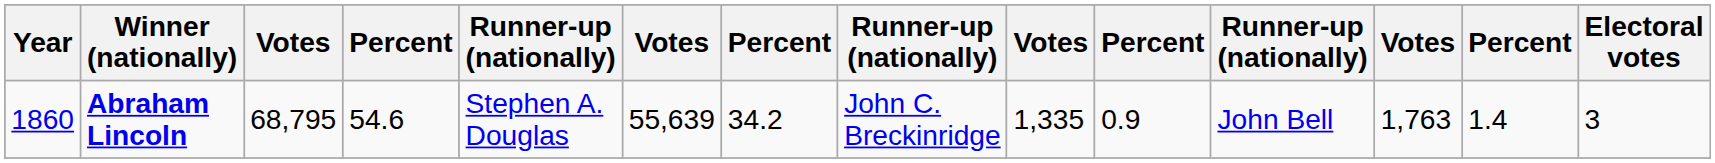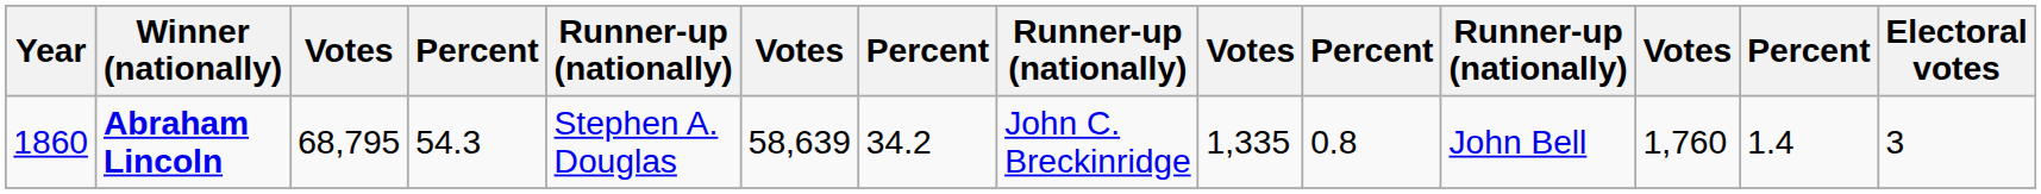 <table class="wikitable sortable">
 <tr>
 <th data-sort-type="number">Year</th>
 <th>Winner (nationally)</th>
 <th data-sort-type="number">Votes</th>
 <th data-sort-type="number">Percent</th>
 <th>Runner-up (nationally)</th>
 <th data-sort-type="number">Votes</th>
 <th data-sort-type="number">Percent</th>
 <th>Runner-up (nationally)</th>
 <th data-sort-type="number">Votes</th>
 <th data-sort-type="number">Percent</th>
 <th>Runner-up (nationally)</th>
 <th data-sort-type="number">Votes</th>
 <th data-sort-type="number">Percent</th>
 <th data-sort-type="number">Electoral<br>votes</th>
 </tr>
 <tr>
 <td style"text-align:left"><a href='#'>1860</a></td>
 <td><strong><a href='#'>Abraham Lincoln</a></strong></td>
 <td>68,795</td>
-<td>54.6</td>
+<td>54.3</td>
 <td><a href='#'>Stephen A. Douglas</a></td>
-<td>55,639</td>
+<td>58,639</td>
 <td>34.2</td>
 <td><a href='#'>John C. Breckinridge</a></td>
 <td>1,335</td>
-<td>0.9</td>
+<td>0.8</td>
 <td><a href='#'>John Bell</a></td>
-<td>1,763</td>
+<td>1,760</td>
 <td>1.4</td>
 <td>3</td>
 </tr>
 </table>
